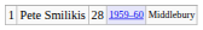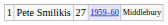 <table class="wikitable">
 <tr>
 </tr>
 <tr>
 <td>1</td>
 <td>Pete Smilikis</td>
-<td>28</td>
+<td>27</td>
 <td style="background: lavender; font-size:80%;"><a href='#'>1959–60</a></td>
 <td style="font-size:80%;">Middlebury</td>
 </tr>
 </table>
